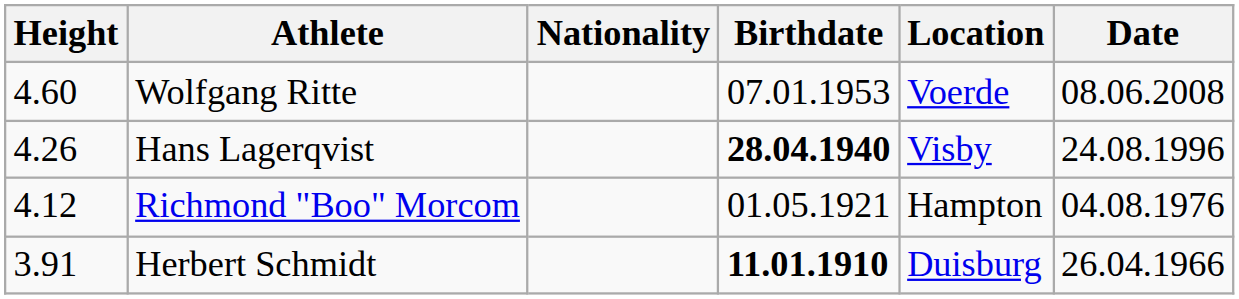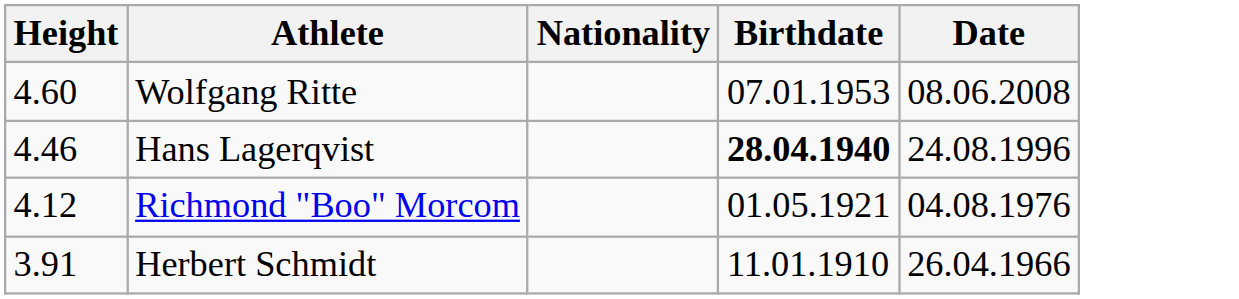 <table class="wikitable">
 <tr>
 <th>Height</th>
 <th>Athlete</th>
 <th>Nationality</th>
 <th>Birthdate</th>
-<th>Location</th>
 <th>Date</th>
 </tr>
 <tr>
 <td>4.60</td>
 <td>Wolfgang Ritte</td>
 <td></td>
 <td>07.01.1953</td>
-<td><a href='#'>Voerde</a></td>
 <td>08.06.2008</td>
 </tr>
 <tr>
-<td>4.26</td>
+<td>4.46</td>
 <td>Hans Lagerqvist</td>
 <td></td>
 <td><strong>28.04.1940</strong></td>
-<td><a href='#'>Visby</a></td>
 <td>24.08.1996</td>
 </tr>
 <tr>
 <td>4.12</td>
 <td><a href='#'>Richmond "Boo" Morcom</a></td>
 <td></td>
 <td>01.05.1921</td>
-<td>Hampton</td>
 <td>04.08.1976</td>
 </tr>
 <tr>
 <td>3.91</td>
 <td>Herbert Schmidt</td>
 <td></td>
-<td><strong>11.01.1910</strong></td>
-<td><a href='#'>Duisburg</a></td>
+<td>11.01.1910</td>
 <td>26.04.1966</td>
 </tr>
 </table>
